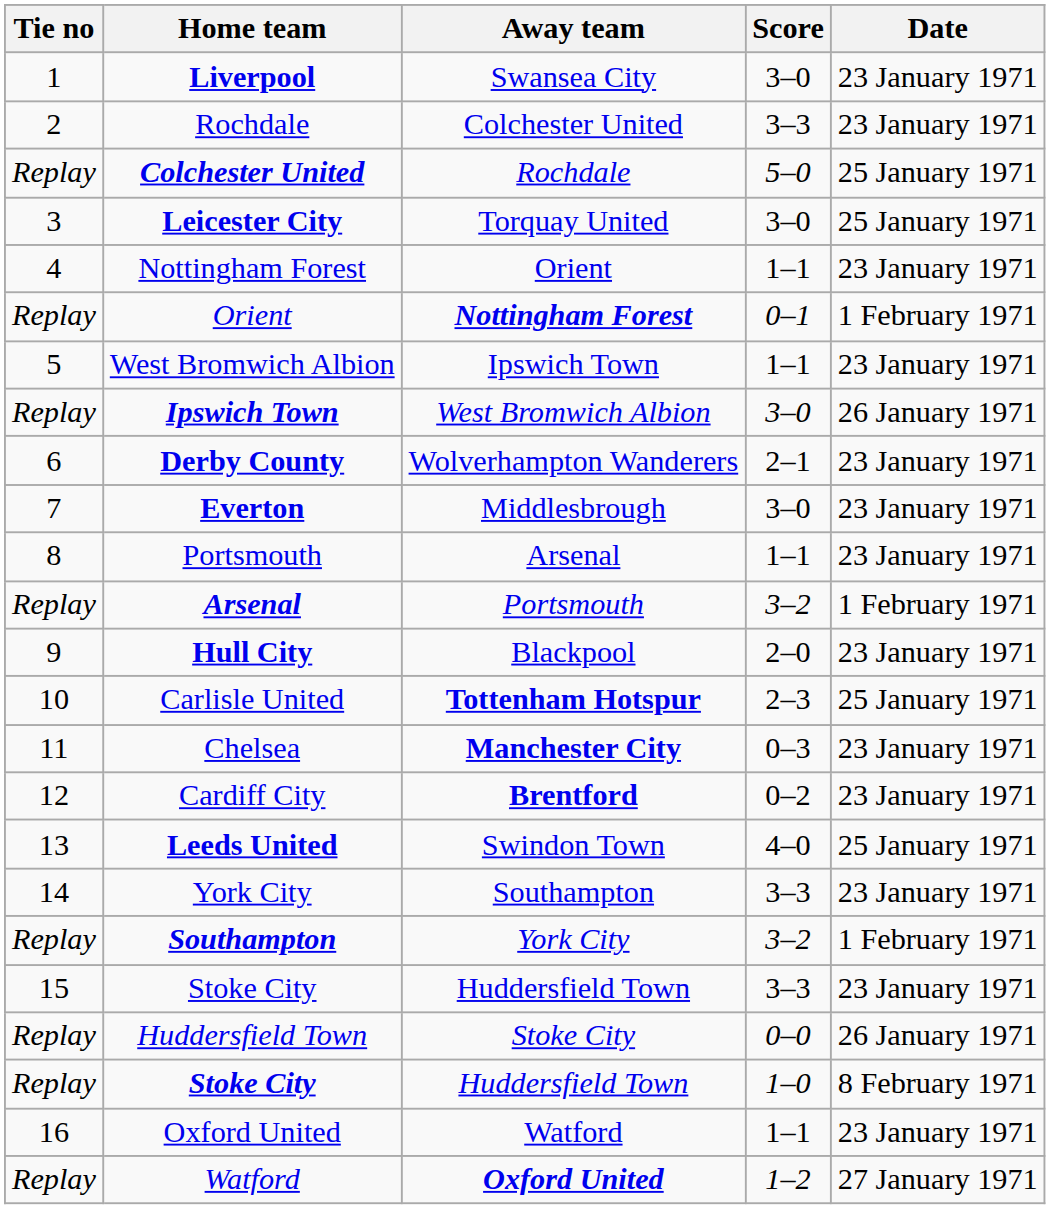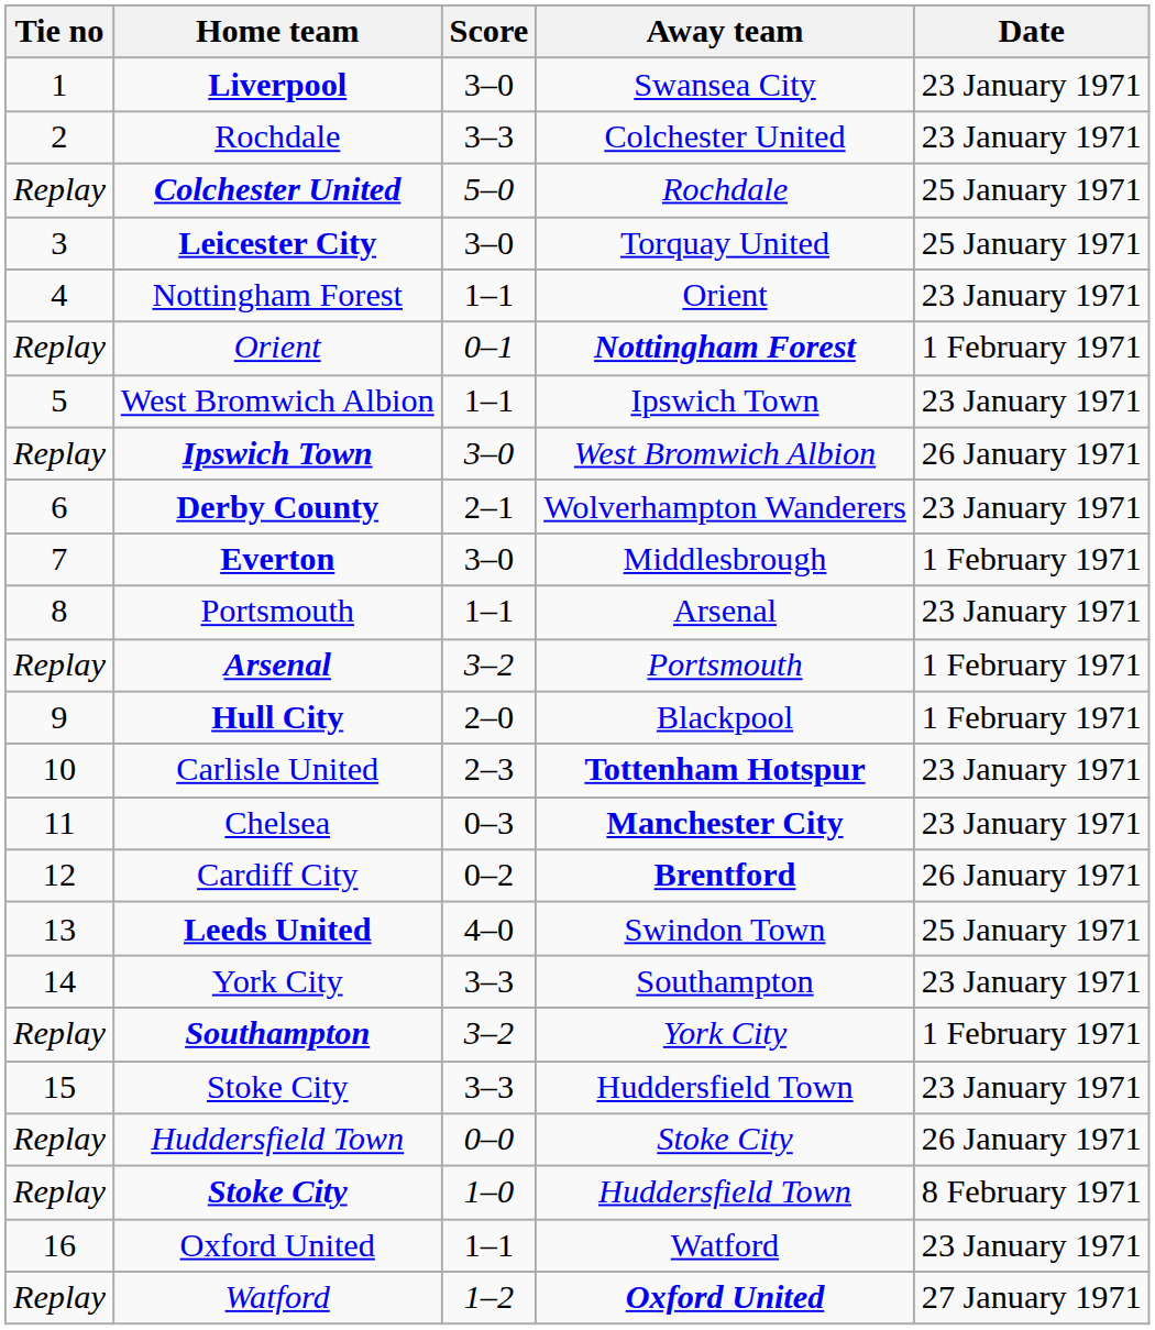 <table class="wikitable" style="text-align: center">
 <tr>
 <th>Tie no</th>
 <th>Home team</th>
+<th>Score</th>
 <th>Away team</th>
-<th>Score</th>
 <th>Date</th>
 </tr>
 <tr>
 <td>1</td>
 <td><strong><a href='#'>Liverpool</a></strong></td>
+<td>3–0</td>
 <td><a href='#'>Swansea City</a></td>
-<td>3–0</td>
 <td>23 January 1971</td>
 </tr>
 <tr>
 <td>2</td>
 <td><a href='#'>Rochdale</a></td>
+<td>3–3</td>
 <td><a href='#'>Colchester United</a></td>
-<td>3–3</td>
 <td>23 January 1971</td>
 </tr>
 <tr>
 <td><em>Replay</em></td>
 <td><strong><em><a href='#'>Colchester United</a></em></strong></td>
+<td><em>5–0</em></td>
 <td><em><a href='#'>Rochdale</a></em></td>
-<td><em>5–0</em></td>
 <td>25 January 1971</td>
 </tr>
 <tr>
 <td>3</td>
 <td><strong><a href='#'>Leicester City</a></strong></td>
+<td>3–0</td>
 <td><a href='#'>Torquay United</a></td>
-<td>3–0</td>
 <td>25 January 1971</td>
 </tr>
 <tr>
 <td>4</td>
 <td><a href='#'>Nottingham Forest</a></td>
+<td>1–1</td>
 <td><a href='#'>Orient</a></td>
-<td>1–1</td>
 <td>23 January 1971</td>
 </tr>
 <tr>
 <td><em>Replay</em></td>
 <td><em><a href='#'>Orient</a></em></td>
+<td><em>0–1</em></td>
 <td><strong><em><a href='#'>Nottingham Forest</a></em></strong></td>
-<td><em>0–1</em></td>
 <td>1 February 1971</td>
 </tr>
 <tr>
 <td>5</td>
 <td><a href='#'>West Bromwich Albion</a></td>
+<td>1–1</td>
 <td><a href='#'>Ipswich Town</a></td>
-<td>1–1</td>
 <td>23 January 1971</td>
 </tr>
 <tr>
 <td><em>Replay</em></td>
 <td><strong><em><a href='#'>Ipswich Town</a></em></strong></td>
+<td><em>3–0</em></td>
 <td><em><a href='#'>West Bromwich Albion</a></em></td>
-<td><em>3–0</em></td>
 <td>26 January 1971</td>
 </tr>
 <tr>
 <td>6</td>
 <td><strong><a href='#'>Derby County</a></strong></td>
+<td>2–1</td>
 <td><a href='#'>Wolverhampton Wanderers</a></td>
-<td>2–1</td>
 <td>23 January 1971</td>
 </tr>
 <tr>
 <td>7</td>
 <td><strong><a href='#'>Everton</a></strong></td>
+<td>3–0</td>
 <td><a href='#'>Middlesbrough</a></td>
-<td>3–0</td>
-<td>23 January 1971</td>
+<td>1 February 1971</td>
 </tr>
 <tr>
 <td>8</td>
 <td><a href='#'>Portsmouth</a></td>
+<td>1–1</td>
 <td><a href='#'>Arsenal</a></td>
-<td>1–1</td>
 <td>23 January 1971</td>
 </tr>
 <tr>
 <td><em>Replay</em></td>
 <td><strong><em><a href='#'>Arsenal</a></em></strong></td>
+<td><em>3–2</em></td>
 <td><em><a href='#'>Portsmouth</a></em></td>
-<td><em>3–2</em></td>
 <td>1 February 1971</td>
 </tr>
 <tr>
 <td>9</td>
 <td><strong><a href='#'>Hull City</a></strong></td>
+<td>2–0</td>
 <td><a href='#'>Blackpool</a></td>
-<td>2–0</td>
-<td>23 January 1971</td>
+<td>1 February 1971</td>
 </tr>
 <tr>
 <td>10</td>
 <td><a href='#'>Carlisle United</a></td>
+<td>2–3</td>
 <td><strong><a href='#'>Tottenham Hotspur</a></strong></td>
-<td>2–3</td>
-<td>25 January 1971</td>
+<td>23 January 1971</td>
 </tr>
 <tr>
 <td>11</td>
 <td><a href='#'>Chelsea</a></td>
+<td>0–3</td>
 <td><strong><a href='#'>Manchester City</a></strong></td>
-<td>0–3</td>
 <td>23 January 1971</td>
 </tr>
 <tr>
 <td>12</td>
 <td><a href='#'>Cardiff City</a></td>
+<td>0–2</td>
 <td><strong><a href='#'>Brentford</a></strong></td>
-<td>0–2</td>
-<td>23 January 1971</td>
+<td>26 January 1971</td>
 </tr>
 <tr>
 <td>13</td>
 <td><strong><a href='#'>Leeds United</a></strong></td>
+<td>4–0</td>
 <td><a href='#'>Swindon Town</a></td>
-<td>4–0</td>
 <td>25 January 1971</td>
 </tr>
 <tr>
 <td>14</td>
 <td><a href='#'>York City</a></td>
+<td>3–3</td>
 <td><a href='#'>Southampton</a></td>
-<td>3–3</td>
 <td>23 January 1971</td>
 </tr>
 <tr>
 <td><em>Replay</em></td>
 <td><strong><em><a href='#'>Southampton</a></em></strong></td>
+<td><em>3–2</em></td>
 <td><em><a href='#'>York City</a></em></td>
-<td><em>3–2</em></td>
 <td>1 February 1971</td>
 </tr>
 <tr>
 <td>15</td>
 <td><a href='#'>Stoke City</a></td>
+<td>3–3</td>
 <td><a href='#'>Huddersfield Town</a></td>
-<td>3–3</td>
 <td>23 January 1971</td>
 </tr>
 <tr>
 <td><em>Replay</em></td>
 <td><em><a href='#'>Huddersfield Town</a></em></td>
+<td><em>0–0</em></td>
 <td><em><a href='#'>Stoke City</a></em></td>
-<td><em>0–0</em></td>
 <td>26 January 1971</td>
 </tr>
 <tr>
 <td><em>Replay</em></td>
 <td><strong><em><a href='#'>Stoke City</a></em></strong></td>
+<td><em>1–0</em></td>
 <td><em><a href='#'>Huddersfield Town</a></em></td>
-<td><em>1–0</em></td>
 <td>8 February 1971</td>
 </tr>
 <tr>
 <td>16</td>
 <td><a href='#'>Oxford United</a></td>
+<td>1–1</td>
 <td><a href='#'>Watford</a></td>
-<td>1–1</td>
 <td>23 January 1971</td>
 </tr>
 <tr>
 <td><em>Replay</em></td>
 <td><em><a href='#'>Watford</a></em></td>
+<td><em>1–2</em></td>
 <td><strong><em><a href='#'>Oxford United</a></em></strong></td>
-<td><em>1–2</em></td>
 <td>27 January 1971</td>
 </tr>
 </table>
